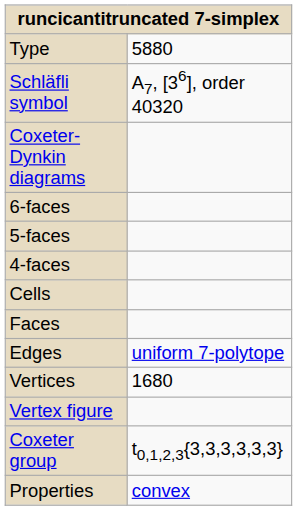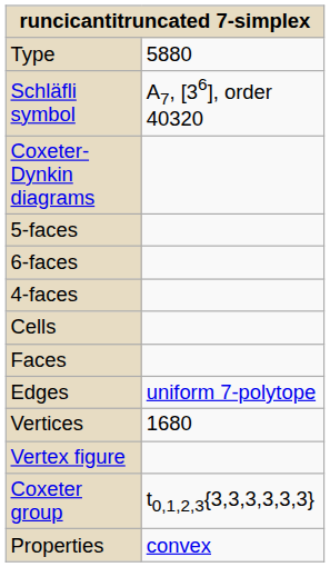 <table class="wikitable" align="right" style="margin-left:10px" width="250">
 <tr>
 <th style="background:#e7dcc3;" colspan="2">runcicantitruncated 7-simplex</th>
 </tr>
 <tr>
 <td style="background:#e7dcc3;">Type</td>
 <td>5880</td>
 </tr>
 <tr>
 <td style="background:#e7dcc3;"><a href='#'>Schläfli symbol</a></td>
 <td>A<sub>7</sub>, [3<sup>6</sup>], order 40320</td>
 </tr>
 <tr>
 <td style="background:#e7dcc3;"><a href='#'>Coxeter-Dynkin diagrams</a></td>
 <td></td>
 </tr>
 <tr>
-<td style="background:#e7dcc3;">6-faces</td>
+<td style="background:#e7dcc3;">5-faces</td>
 <td></td>
 </tr>
 <tr>
-<td style="background:#e7dcc3;">5-faces</td>
+<td style="background:#e7dcc3;">6-faces</td>
 <td></td>
 </tr>
 <tr>
 <td style="background:#e7dcc3;">4-faces</td>
 <td></td>
 </tr>
 <tr>
 <td style="background:#e7dcc3;">Cells</td>
 <td></td>
 </tr>
 <tr>
 <td style="background:#e7dcc3;">Faces</td>
 <td></td>
 </tr>
 <tr>
 <td style="background:#e7dcc3;">Edges</td>
 <td><a href='#'>uniform 7-polytope</a></td>
 </tr>
 <tr>
 <td style="background:#e7dcc3;">Vertices</td>
 <td>1680</td>
 </tr>
 <tr>
 <td style="background:#e7dcc3;"><a href='#'>Vertex figure</a></td>
 <td></td>
 </tr>
 <tr>
 <td style="background:#e7dcc3;"><a href='#'>Coxeter group</a></td>
 <td>t<sub>0,1,2,3</sub>{3,3,3,3,3,3}</td>
 </tr>
 <tr>
 <td style="background:#e7dcc3;">Properties</td>
 <td><a href='#'>convex</a></td>
 </tr>
 </table>
